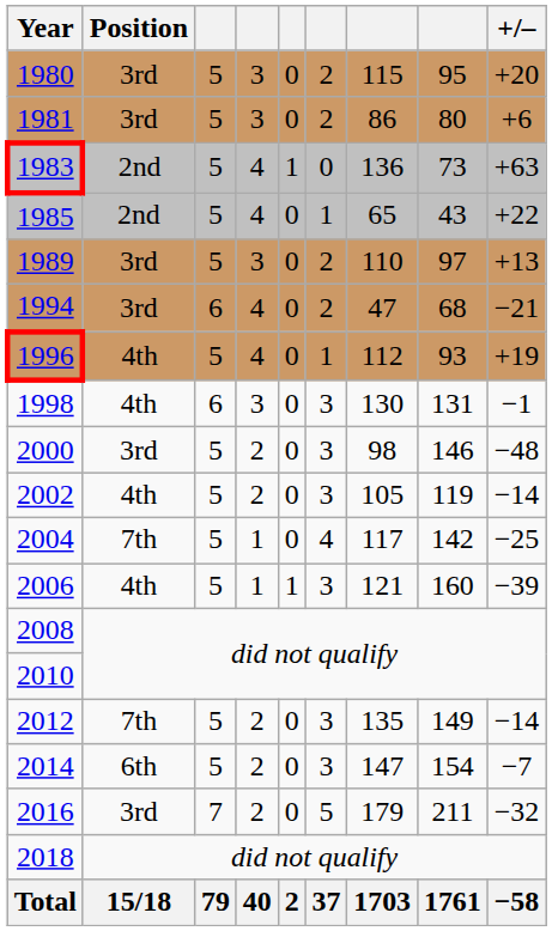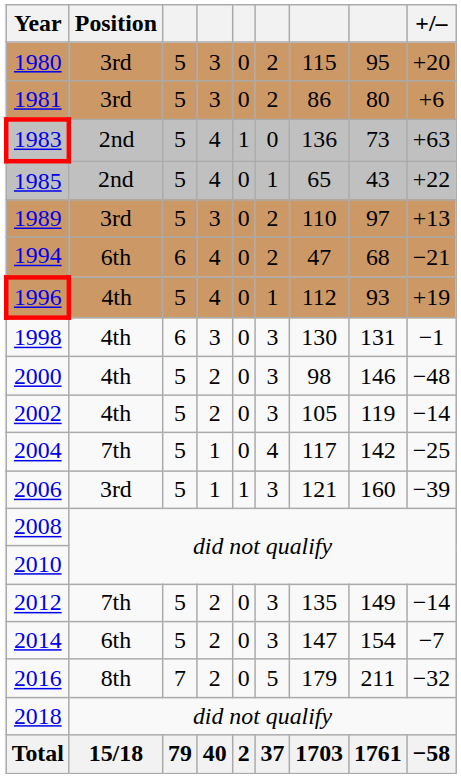 <table class="wikitable" style="text-align: center;">
 <tr>
 <th>Year</th>
 <th>Position</th>
 <th></th>
 <th></th>
 <th></th>
 <th></th>
 <th></th>
 <th></th>
 <th>+/–</th>
 </tr>
 <tr bgcolor=cc9966>
 <td> <a href='#'>1980</a></td>
 <td>3rd</td>
 <td>5</td>
 <td>3</td>
 <td>0</td>
 <td>2</td>
 <td>115</td>
 <td>95</td>
 <td>+20</td>
 </tr>
 <tr bgcolor=cc9966>
 <td> <a href='#'>1981</a></td>
 <td>3rd</td>
 <td>5</td>
 <td>3</td>
 <td>0</td>
 <td>2</td>
 <td>86</td>
 <td>80</td>
 <td>+6</td>
 </tr>
 <tr bgcolor=silver>
 <td style="border: 3px solid red"> <a href='#'>1983</a></td>
 <td>2nd</td>
 <td>5</td>
 <td>4</td>
 <td>1</td>
 <td>0</td>
 <td>136</td>
 <td>73</td>
 <td>+63</td>
 </tr>
 <tr bgcolor=silver>
 <td> <a href='#'>1985</a></td>
 <td>2nd</td>
 <td>5</td>
 <td>4</td>
 <td>0</td>
 <td>1</td>
 <td>65</td>
 <td>43</td>
 <td>+22</td>
 </tr>
 <tr bgcolor=cc9966>
 <td> <a href='#'>1989</a></td>
 <td>3rd</td>
 <td>5</td>
 <td>3</td>
 <td>0</td>
 <td>2</td>
 <td>110</td>
 <td>97</td>
 <td>+13</td>
 </tr>
 <tr bgcolor=cc9966>
 <td> <a href='#'>1994</a></td>
-<td>3rd</td>
+<td>6th</td>
 <td>6</td>
 <td>4</td>
 <td>0</td>
 <td>2</td>
 <td>47</td>
 <td>68</td>
 <td>−21</td>
 </tr>
 <tr bgcolor=cc9966>
 <td style="border: 3px solid red"> <a href='#'>1996</a></td>
 <td>4th</td>
 <td>5</td>
 <td>4</td>
 <td>0</td>
 <td>1</td>
 <td>112</td>
 <td>93</td>
 <td>+19</td>
 </tr>
 <tr>
 <td> <a href='#'>1998</a></td>
 <td>4th</td>
 <td>6</td>
 <td>3</td>
 <td>0</td>
 <td>3</td>
 <td>130</td>
 <td>131</td>
 <td>−1</td>
 </tr>
 <tr>
 <td> <a href='#'>2000</a></td>
-<td>3rd</td>
+<td>4th</td>
 <td>5</td>
 <td>2</td>
 <td>0</td>
 <td>3</td>
 <td>98</td>
 <td>146</td>
 <td>−48</td>
 </tr>
 <tr>
 <td> <a href='#'>2002</a></td>
 <td>4th</td>
 <td>5</td>
 <td>2</td>
 <td>0</td>
 <td>3</td>
 <td>105</td>
 <td>119</td>
 <td>−14</td>
 </tr>
 <tr>
 <td> <a href='#'>2004</a></td>
 <td>7th</td>
 <td>5</td>
 <td>1</td>
 <td>0</td>
 <td>4</td>
 <td>117</td>
 <td>142</td>
 <td>−25</td>
 </tr>
 <tr>
 <td> <a href='#'>2006</a></td>
-<td>4th</td>
+<td>3rd</td>
 <td>5</td>
 <td>1</td>
 <td>1</td>
 <td>3</td>
 <td>121</td>
 <td>160</td>
 <td>−39</td>
 </tr>
 <tr>
 <td> <a href='#'>2008</a></td>
 <td colspan="8" rowspan=2><em>did not qualify</em></td>
 </tr>
 <tr>
 <td> <a href='#'>2010</a></td>
 </tr>
 <tr>
 <td> <a href='#'>2012</a></td>
 <td>7th</td>
 <td>5</td>
 <td>2</td>
 <td>0</td>
 <td>3</td>
 <td>135</td>
 <td>149</td>
 <td>−14</td>
 </tr>
 <tr>
 <td> <a href='#'>2014</a></td>
 <td>6th</td>
 <td>5</td>
 <td>2</td>
 <td>0</td>
 <td>3</td>
 <td>147</td>
 <td>154</td>
 <td>−7</td>
 </tr>
 <tr>
 <td> <a href='#'>2016</a></td>
-<td>3rd</td>
+<td>8th</td>
 <td>7</td>
 <td>2</td>
 <td>0</td>
 <td>5</td>
 <td>179</td>
 <td>211</td>
 <td>−32</td>
 </tr>
 <tr>
 <td> <a href='#'>2018</a></td>
 <td colspan="8"><em>did not qualify</em></td>
 </tr>
 <tr>
 <th>Total</th>
 <th>15/18</th>
 <th>79</th>
 <th>40</th>
 <th>2</th>
 <th>37</th>
 <th>1703</th>
 <th>1761</th>
 <th>−58</th>
 </tr>
 </table>
